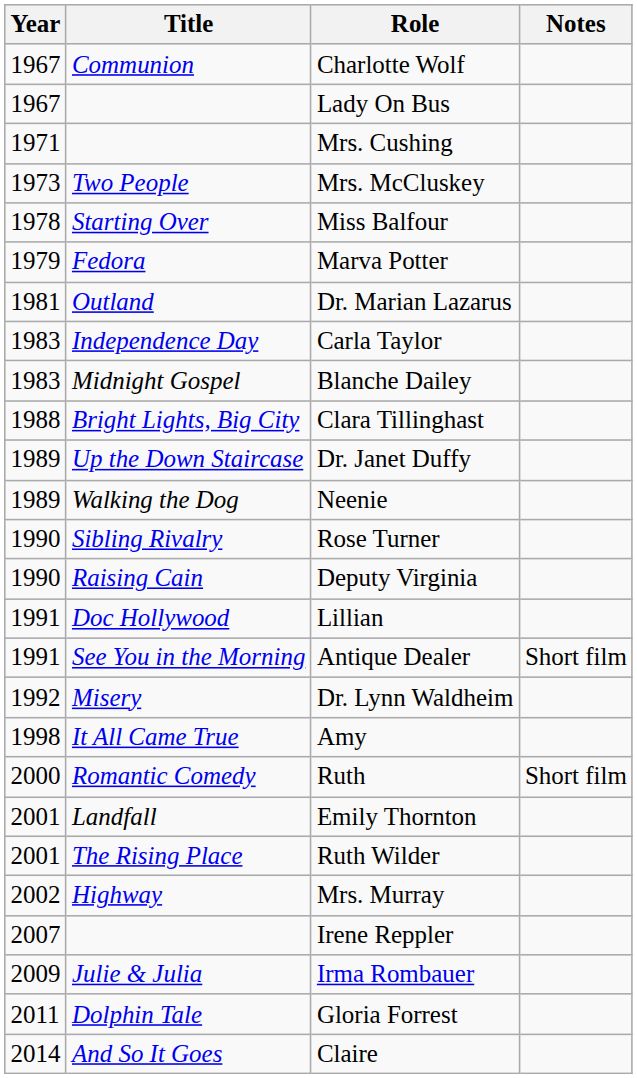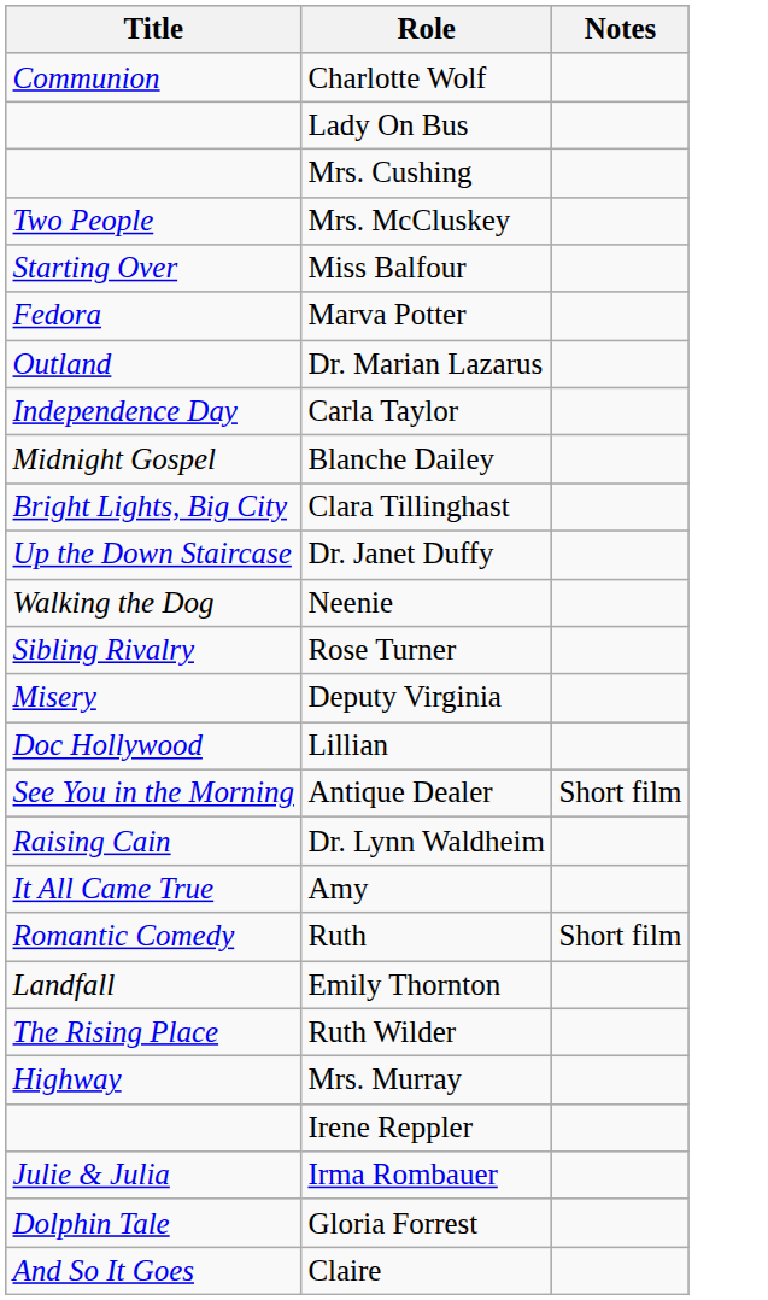 <table class="wikitable sortable">
 <tr>
-<th>Year</th>
 <th>Title</th>
 <th>Role</th>
 <th class="unsortable">Notes</th>
 </tr>
 <tr>
-<td>1967</td>
 <td><em><a href='#'>Communion</a></em></td>
 <td>Charlotte Wolf</td>
 <td></td>
 </tr>
 <tr>
-<td>1967</td>
 <td><em></em></td>
 <td>Lady On Bus</td>
 <td></td>
 </tr>
 <tr>
-<td>1971</td>
 <td><em></em></td>
 <td>Mrs. Cushing</td>
 <td></td>
 </tr>
 <tr>
-<td>1973</td>
 <td><em><a href='#'>Two People</a></em></td>
 <td>Mrs. McCluskey</td>
 <td></td>
 </tr>
 <tr>
-<td>1978</td>
 <td><em><a href='#'>Starting Over</a></em></td>
 <td>Miss Balfour</td>
 <td></td>
 </tr>
 <tr>
-<td>1979</td>
 <td><em><a href='#'>Fedora</a></em></td>
 <td>Marva Potter</td>
 <td></td>
 </tr>
 <tr>
-<td>1981</td>
 <td><em><a href='#'>Outland</a></em></td>
 <td>Dr. Marian Lazarus</td>
 <td></td>
 </tr>
 <tr>
-<td>1983</td>
 <td><em><a href='#'>Independence Day</a></em></td>
 <td>Carla Taylor</td>
 <td></td>
 </tr>
 <tr>
-<td>1983</td>
 <td><em>Midnight Gospel</em></td>
 <td>Blanche Dailey</td>
 <td></td>
 </tr>
 <tr>
-<td>1988</td>
 <td><em><a href='#'>Bright Lights, Big City</a></em></td>
 <td>Clara Tillinghast</td>
 <td></td>
 </tr>
 <tr>
-<td>1989</td>
 <td><em><a href='#'>Up the Down Staircase</a></em></td>
 <td>Dr. Janet Duffy</td>
 <td></td>
 </tr>
 <tr>
-<td>1989</td>
 <td><em>Walking the Dog</em></td>
 <td>Neenie</td>
 <td></td>
 </tr>
 <tr>
-<td>1990</td>
 <td><em><a href='#'>Sibling Rivalry</a></em></td>
 <td>Rose Turner</td>
 <td></td>
 </tr>
 <tr>
-<td>1990</td>
-<td><em><a href='#'>Raising Cain</a></em></td>
+<td><em><a href='#'>Misery</a></em></td>
 <td>Deputy Virginia</td>
 <td></td>
 </tr>
 <tr>
-<td>1991</td>
 <td><em><a href='#'>Doc Hollywood</a></em></td>
 <td>Lillian</td>
 <td></td>
 </tr>
 <tr>
-<td>1991</td>
 <td><em><a href='#'>See You in the Morning</a></em></td>
 <td>Antique Dealer</td>
 <td>Short film</td>
 </tr>
 <tr>
-<td>1992</td>
-<td><em><a href='#'>Misery</a></em></td>
+<td><em><a href='#'>Raising Cain</a></em></td>
 <td>Dr. Lynn Waldheim</td>
 <td></td>
 </tr>
 <tr>
-<td>1998</td>
 <td><em><a href='#'>It All Came True</a></em></td>
 <td>Amy</td>
 <td></td>
 </tr>
 <tr>
-<td>2000</td>
 <td><em><a href='#'>Romantic Comedy</a></em></td>
 <td>Ruth</td>
 <td>Short film</td>
 </tr>
 <tr>
-<td>2001</td>
 <td><em>Landfall</em></td>
 <td>Emily Thornton</td>
 <td></td>
 </tr>
 <tr>
-<td>2001</td>
 <td><em><a href='#'>The Rising Place</a></em></td>
 <td>Ruth Wilder</td>
 <td></td>
 </tr>
 <tr>
-<td>2002</td>
 <td><em><a href='#'>Highway</a></em></td>
 <td>Mrs. Murray</td>
 <td></td>
 </tr>
 <tr>
-<td>2007</td>
 <td><em></em></td>
 <td>Irene Reppler</td>
 <td></td>
 </tr>
 <tr>
-<td>2009</td>
 <td><em><a href='#'>Julie & Julia</a></em></td>
 <td><a href='#'>Irma Rombauer</a></td>
 <td></td>
 </tr>
 <tr>
-<td>2011</td>
 <td><em><a href='#'>Dolphin Tale</a></em></td>
 <td>Gloria Forrest</td>
 <td></td>
 </tr>
 <tr>
-<td>2014</td>
 <td><em><a href='#'>And So It Goes</a></em></td>
 <td>Claire</td>
 <td></td>
 </tr>
 </table>
